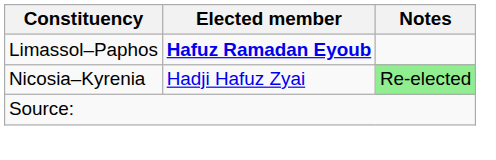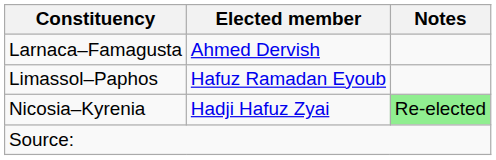 <table class=wikitable>
 <tr>
 <th>Constituency</th>
 <th>Elected member</th>
 <th>Notes</th>
 </tr>
 <tr>
+<td>Larnaca–Famagusta</td>
+<td><a href='#'>Ahmed Dervish</a></td>
+<td></td>
+</tr>
+<tr>
 <td>Limassol–Paphos</td>
-<td><strong><a href='#'>Hafuz Ramadan Eyoub</a></strong></td>
+<td><a href='#'>Hafuz Ramadan Eyoub</a></td>
 <td></td>
 </tr>
 <tr>
 <td>Nicosia–Kyrenia</td>
 <td><a href='#'>Hadji Hafuz Zyai</a></td>
 <td style="background: lightgreen;">Re-elected</td>
 </tr>
 <tr>
 <td colspan=3>Source: </td>
 </tr>
 </table>
